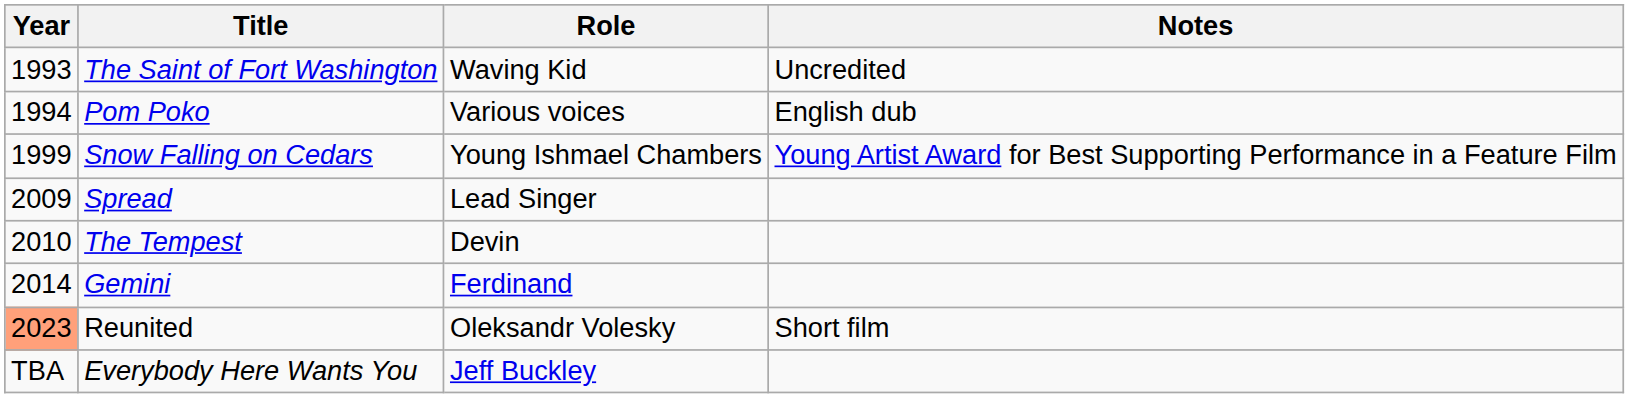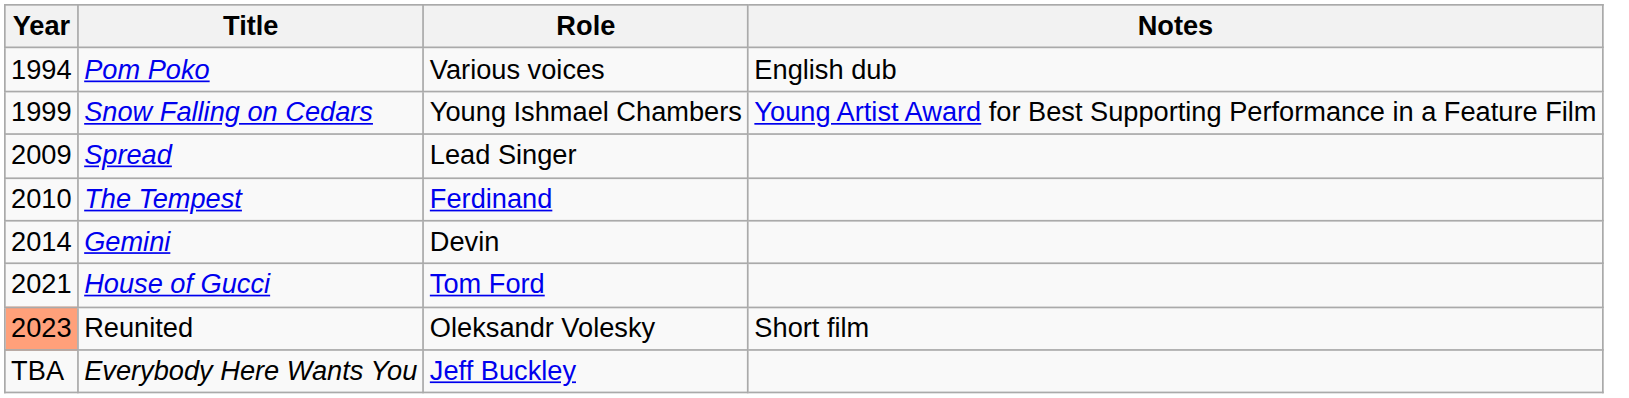 <table class="wikitable">
 <tr>
 <th>Year</th>
 <th>Title</th>
 <th>Role</th>
 <th>Notes</th>
-</tr>
-<tr>
-<td>1993</td>
-<td><em><a href='#'>The Saint of Fort Washington</a></em></td>
-<td>Waving Kid</td>
-<td>Uncredited</td>
 </tr>
 <tr>
 <td>1994</td>
 <td><em><a href='#'>Pom Poko</a></em></td>
 <td>Various voices</td>
 <td>English dub</td>
 </tr>
 <tr>
 <td>1999</td>
 <td><em><a href='#'>Snow Falling on Cedars</a></em></td>
 <td>Young Ishmael Chambers</td>
 <td><a href='#'>Young Artist Award</a> for Best Supporting Performance in a Feature Film</td>
 </tr>
 <tr>
 <td>2009</td>
 <td><em><a href='#'>Spread</a></em></td>
 <td>Lead Singer</td>
 <td></td>
 </tr>
 <tr>
 <td>2010</td>
 <td><em><a href='#'>The Tempest</a></em></td>
-<td>Devin</td>
+<td><a href='#'>Ferdinand</a></td>
 <td></td>
 </tr>
 <tr>
 <td>2014</td>
 <td><em><a href='#'>Gemini</a></em></td>
-<td><a href='#'>Ferdinand</a></td>
+<td>Devin</td>
+<td></td>
+</tr>
+<tr>
+<td>2021</td>
+<td><em><a href='#'>House of Gucci</a></em></td>
+<td><a href='#'>Tom Ford</a></td>
 <td></td>
 </tr>
 <tr>
 <td style="background: lightsalmon;">2023</td>
 <td>Reunited</td>
 <td>Oleksandr Volesky</td>
 <td>Short film</td>
 </tr>
 <tr>
 <td>TBA</td>
 <td><em>Everybody Here Wants You</em></td>
 <td><a href='#'>Jeff Buckley</a></td>
 <td></td>
 </tr>
 </table>
